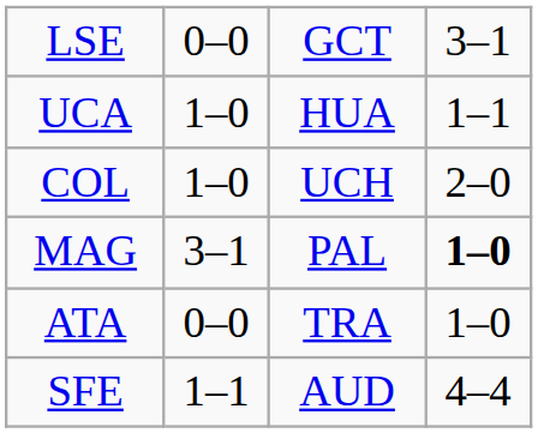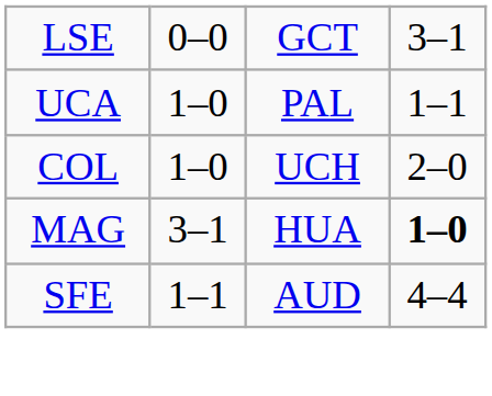 <table class="wikitable" style="text-align:center;float:left; margin-right:1em;">
 <tr>
 <td width="50"><a href='#'>LSE</a></td>
 <td width="30">0–0</td>
 <td width="50"><a href='#'>GCT</a></td>
 <td width="30">3–1</td>
 </tr>
 <tr>
 <td width="50"><a href='#'>UCA</a></td>
 <td width="30">1–0</td>
-<td width="50"><a href='#'>HUA</a></td>
+<td width="50"><a href='#'>PAL</a></td>
 <td width="30">1–1</td>
 </tr>
 <tr>
 <td width="50"><a href='#'>COL</a></td>
 <td width="30">1–0</td>
 <td width="50"><a href='#'>UCH</a></td>
 <td width="30">2–0</td>
 </tr>
 <tr>
 <td width="50"><a href='#'>MAG</a></td>
 <td width="30">3–1</td>
-<td width="50"><a href='#'>PAL</a></td>
+<td width="50"><a href='#'>HUA</a></td>
 <td width="30"><strong>1–0</strong></td>
-</tr>
-<tr>
-<td width="50"><a href='#'>ATA</a></td>
-<td width="30">0–0</td>
-<td width="50"><a href='#'>TRA</a></td>
-<td width="30">1–0</td>
 </tr>
 <tr>
 <td width="50"><a href='#'>SFE</a></td>
 <td width="30">1–1</td>
 <td width="50"><a href='#'>AUD</a></td>
 <td width="30">4–4</td>
 </tr>
 </table>
